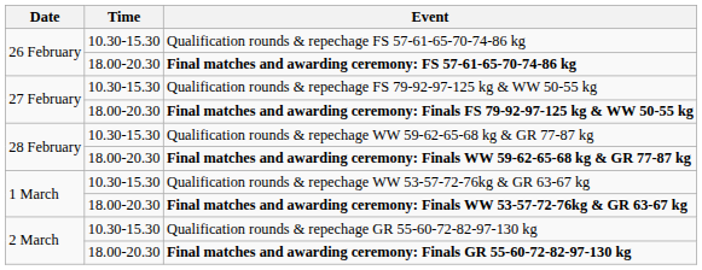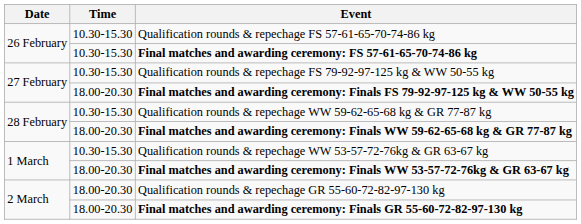 <table class=wikitable>
 <tr>
 <th>Date</th>
 <th>Time</th>
 <th>Event</th>
 </tr>
 <tr>
 <td rowspan="2">26 February</td>
 <td>10.30-15.30</td>
 <td>Qualification rounds & repechage FS 57-61-65-70-74-86 kg</td>
 </tr>
 <tr>
-<td>18.00-20.30</td>
+<td>10.30-15.30</td>
 <td><strong>Final matches and awarding ceremony: FS 57-61-65-70-74-86 kg</strong></td>
 </tr>
 <tr>
 <td rowspan="2">27 February</td>
 <td>10.30-15.30</td>
 <td>Qualification rounds & repechage FS 79-92-97-125 kg & WW 50-55 kg</td>
 </tr>
 <tr>
 <td>18.00-20.30</td>
 <td><strong>Final matches and awarding ceremony: Finals FS 79-92-97-125 kg & WW 50-55 kg</strong></td>
 </tr>
 <tr>
 <td rowspan="2">28 February</td>
 <td>10.30-15.30</td>
 <td>Qualification rounds & repechage WW 59-62-65-68 kg & GR 77-87 kg</td>
 </tr>
 <tr>
 <td>18.00-20.30</td>
 <td><strong>Final matches and awarding ceremony: Finals WW 59-62-65-68 kg & GR 77-87 kg</strong></td>
 </tr>
 <tr>
 <td rowspan="2">1 March</td>
 <td>10.30-15.30</td>
 <td>Qualification rounds & repechage WW 53-57-72-76kg & GR 63-67 kg</td>
 </tr>
 <tr>
 <td>18.00-20.30</td>
 <td><strong>Final matches and awarding ceremony: Finals WW 53-57-72-76kg & GR 63-67 kg</strong></td>
 </tr>
 <tr>
 <td rowspan="2">2 March</td>
-<td>10.30-15.30</td>
+<td>18.00-20.30</td>
 <td>Qualification rounds & repechage GR 55-60-72-82-97-130 kg</td>
 </tr>
 <tr>
 <td>18.00-20.30</td>
 <td><strong>Final matches and awarding ceremony: Finals GR 55-60-72-82-97-130 kg</strong></td>
 </tr>
 </table>
